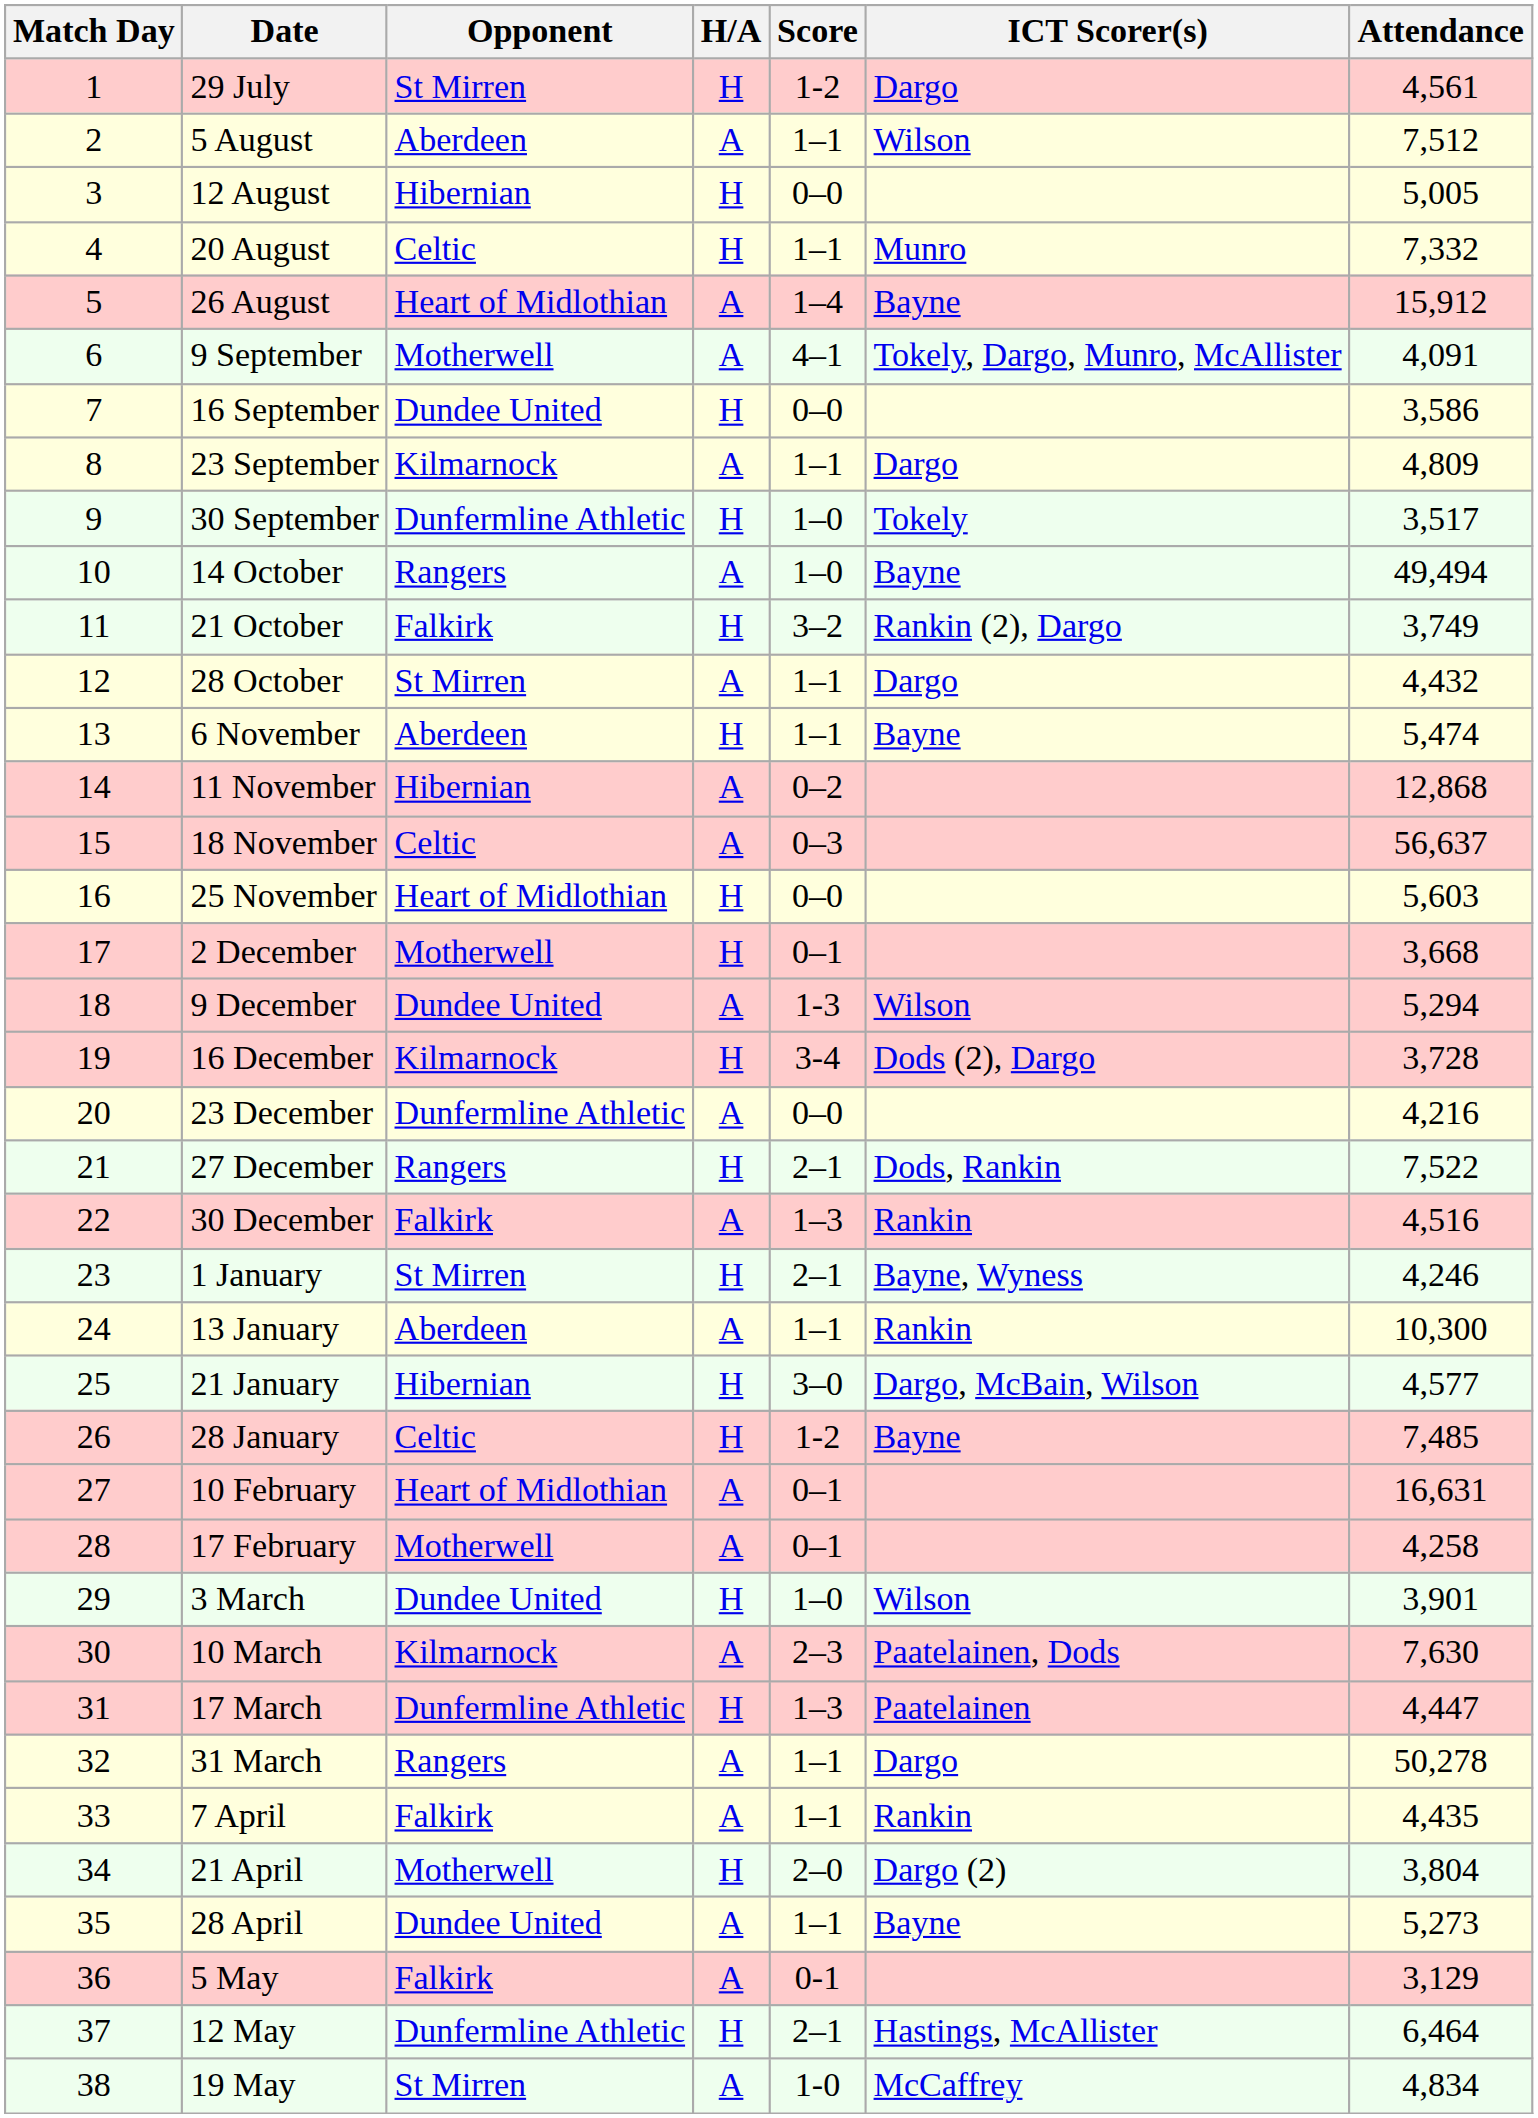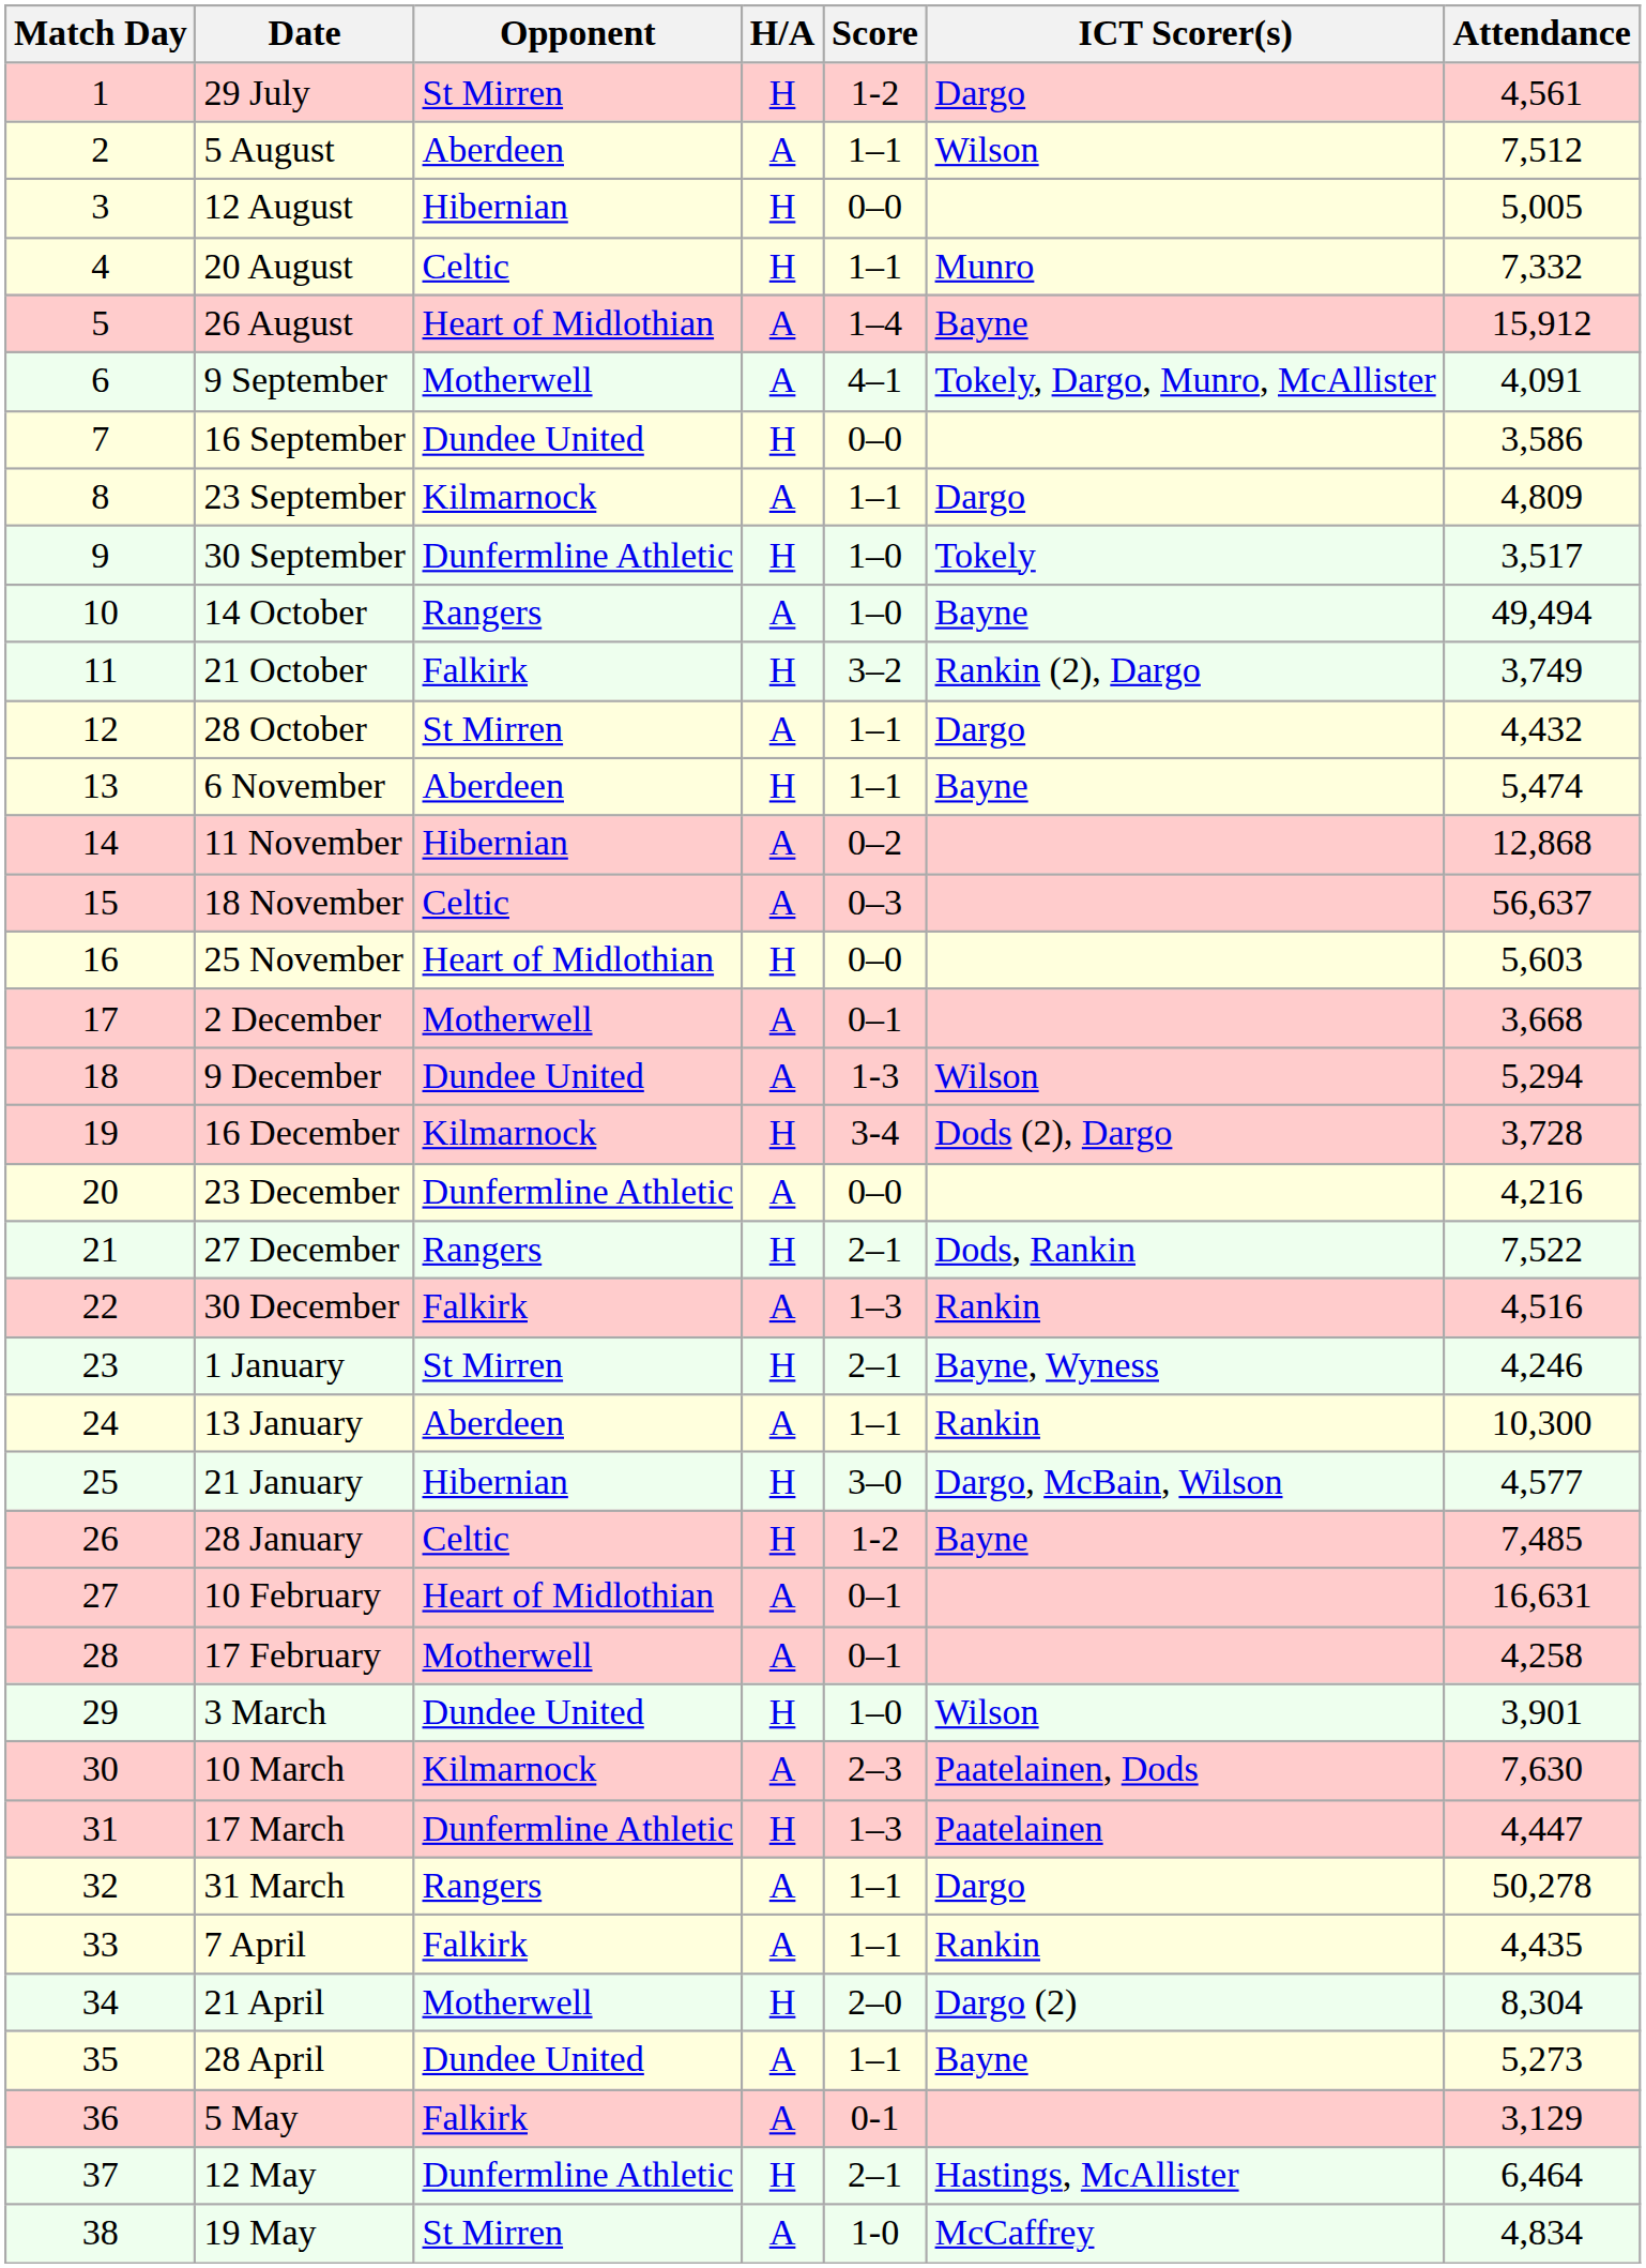 <table class="wikitable" style="text-align:center">
 <tr>
 <th>Match Day</th>
 <th>Date</th>
 <th>Opponent</th>
 <th>H/A</th>
 <th>Score</th>
 <th>ICT Scorer(s)</th>
 <th>Attendance</th>
 </tr>
 <tr bgcolor=#FFCCCC>
 <td>1</td>
 <td align=left>29 July</td>
 <td align=left><a href='#'>St Mirren</a></td>
 <td><a href='#'>H</a></td>
 <td>1-2</td>
 <td align=left><a href='#'>Dargo</a></td>
 <td>4,561</td>
 </tr>
 <tr bgcolor=#FFFFDD>
 <td>2</td>
 <td align=left>5 August</td>
 <td align=left><a href='#'>Aberdeen</a></td>
 <td><a href='#'>A</a></td>
 <td>1–1</td>
 <td align=left><a href='#'>Wilson</a></td>
 <td>7,512</td>
 </tr>
 <tr bgcolor=#FFFFDD>
 <td>3</td>
 <td align=left>12 August</td>
 <td align=left><a href='#'>Hibernian</a></td>
 <td><a href='#'>H</a></td>
 <td>0–0</td>
 <td align=left></td>
 <td>5,005</td>
 </tr>
 <tr bgcolor=#FFFFDD>
 <td>4</td>
 <td align=left>20 August</td>
 <td align=left><a href='#'>Celtic</a></td>
 <td><a href='#'>H</a></td>
 <td>1–1</td>
 <td align=left><a href='#'>Munro</a></td>
 <td>7,332</td>
 </tr>
 <tr bgcolor=#FFCCCC>
 <td>5</td>
 <td align=left>26 August</td>
 <td align=left><a href='#'>Heart of Midlothian</a></td>
 <td><a href='#'>A</a></td>
 <td>1–4</td>
 <td align=left><a href='#'>Bayne</a></td>
 <td>15,912</td>
 </tr>
 <tr bgcolor=#EEFFEE>
 <td>6</td>
 <td align=left>9 September</td>
 <td align=left><a href='#'>Motherwell</a></td>
 <td><a href='#'>A</a></td>
 <td>4–1</td>
 <td align=left><a href='#'>Tokely</a>, <a href='#'>Dargo</a>, <a href='#'>Munro</a>, <a href='#'>McAllister</a></td>
 <td>4,091</td>
 </tr>
 <tr bgcolor=#FFFFDD>
 <td>7</td>
 <td align=left>16 September</td>
 <td align=left><a href='#'>Dundee United</a></td>
 <td><a href='#'>H</a></td>
 <td>0–0</td>
 <td align=left></td>
 <td>3,586</td>
 </tr>
 <tr bgcolor=#FFFFDD>
 <td>8</td>
 <td align=left>23 September</td>
 <td align=left><a href='#'>Kilmarnock</a></td>
 <td><a href='#'>A</a></td>
 <td>1–1</td>
 <td align=left><a href='#'>Dargo</a></td>
 <td>4,809</td>
 </tr>
 <tr bgcolor=#EEFFEE>
 <td>9</td>
 <td align=left>30 September</td>
 <td align=left><a href='#'>Dunfermline Athletic</a></td>
 <td><a href='#'>H</a></td>
 <td>1–0</td>
 <td align=left><a href='#'>Tokely</a></td>
 <td>3,517</td>
 </tr>
 <tr bgcolor=#EEFFEE>
 <td>10</td>
 <td align=left>14 October</td>
 <td align=left><a href='#'>Rangers</a></td>
 <td><a href='#'>A</a></td>
 <td>1–0</td>
 <td align=left><a href='#'>Bayne</a></td>
 <td>49,494</td>
 </tr>
 <tr bgcolor=#EEFFEE>
 <td>11</td>
 <td align=left>21 October</td>
 <td align=left><a href='#'>Falkirk</a></td>
 <td><a href='#'>H</a></td>
 <td>3–2</td>
 <td align=left><a href='#'>Rankin</a> (2), <a href='#'>Dargo</a></td>
 <td>3,749</td>
 </tr>
 <tr bgcolor=#FFFFDD>
 <td>12</td>
 <td align=left>28 October</td>
 <td align=left><a href='#'>St Mirren</a></td>
 <td><a href='#'>A</a></td>
 <td>1–1</td>
 <td align=left><a href='#'>Dargo</a></td>
 <td>4,432</td>
 </tr>
 <tr bgcolor=#FFFFDD>
 <td>13</td>
 <td align=left>6 November</td>
 <td align=left><a href='#'>Aberdeen</a></td>
 <td><a href='#'>H</a></td>
 <td>1–1</td>
 <td align=left><a href='#'>Bayne</a></td>
 <td>5,474</td>
 </tr>
 <tr bgcolor=#FFCCCC>
 <td>14</td>
 <td align=left>11 November</td>
 <td align=left><a href='#'>Hibernian</a></td>
 <td><a href='#'>A</a></td>
 <td>0–2</td>
 <td align=left></td>
 <td>12,868</td>
 </tr>
 <tr bgcolor=#FFCCCC>
 <td>15</td>
 <td align=left>18 November</td>
 <td align=left><a href='#'>Celtic</a></td>
 <td><a href='#'>A</a></td>
 <td>0–3</td>
 <td align=left></td>
 <td>56,637</td>
 </tr>
 <tr bgcolor=#FFFFDD>
 <td>16</td>
 <td align=left>25 November</td>
 <td align=left><a href='#'>Heart of Midlothian</a></td>
 <td><a href='#'>H</a></td>
 <td>0–0</td>
 <td align=left></td>
 <td>5,603</td>
 </tr>
 <tr bgcolor=#FFCCCC>
 <td>17</td>
 <td align=left>2 December</td>
 <td align=left><a href='#'>Motherwell</a></td>
-<td><a href='#'>H</a></td>
+<td><a href='#'>A</a></td>
 <td>0–1</td>
 <td align=left></td>
 <td>3,668</td>
 </tr>
 <tr bgcolor=#FFCCCC>
 <td>18</td>
 <td align=left>9 December</td>
 <td align=left><a href='#'>Dundee United</a></td>
 <td><a href='#'>A</a></td>
 <td>1-3</td>
 <td align=left><a href='#'>Wilson</a></td>
 <td>5,294</td>
 </tr>
 <tr bgcolor=#FFCCCC>
 <td>19</td>
 <td align=left>16 December</td>
 <td align=left><a href='#'>Kilmarnock</a></td>
 <td><a href='#'>H</a></td>
 <td>3-4</td>
 <td align=left><a href='#'>Dods</a> (2), <a href='#'>Dargo</a></td>
 <td>3,728</td>
 </tr>
 <tr bgcolor=#FFFFDD>
 <td>20</td>
 <td align=left>23 December</td>
 <td align=left><a href='#'>Dunfermline Athletic</a></td>
 <td><a href='#'>A</a></td>
 <td>0–0</td>
 <td align=left></td>
 <td>4,216</td>
 </tr>
 <tr bgcolor=#EEFFEE>
 <td>21</td>
 <td align=left>27 December</td>
 <td align=left><a href='#'>Rangers</a></td>
 <td><a href='#'>H</a></td>
 <td>2–1</td>
 <td align=left><a href='#'>Dods</a>, <a href='#'>Rankin</a></td>
 <td>7,522</td>
 </tr>
 <tr bgcolor=#FFCCCC>
 <td>22</td>
 <td align=left>30 December</td>
 <td align=left><a href='#'>Falkirk</a></td>
 <td><a href='#'>A</a></td>
 <td>1–3</td>
 <td align=left><a href='#'>Rankin</a></td>
 <td>4,516</td>
 </tr>
 <tr bgcolor=#EEFFEE>
 <td>23</td>
 <td align=left>1 January</td>
 <td align=left><a href='#'>St Mirren</a></td>
 <td><a href='#'>H</a></td>
 <td>2–1</td>
 <td align=left><a href='#'>Bayne</a>, <a href='#'>Wyness</a></td>
 <td>4,246</td>
 </tr>
 <tr bgcolor=#FFFFDD>
 <td>24</td>
 <td align=left>13 January</td>
 <td align=left><a href='#'>Aberdeen</a></td>
 <td><a href='#'>A</a></td>
 <td>1–1</td>
 <td align=left><a href='#'>Rankin</a></td>
 <td>10,300</td>
 </tr>
 <tr bgcolor=#EEFFEE>
 <td>25</td>
 <td align=left>21 January</td>
 <td align=left><a href='#'>Hibernian</a></td>
 <td><a href='#'>H</a></td>
 <td>3–0</td>
 <td align=left><a href='#'>Dargo</a>, <a href='#'>McBain</a>, <a href='#'>Wilson</a></td>
 <td>4,577</td>
 </tr>
 <tr bgcolor=#FFCCCC>
 <td>26</td>
 <td align=left>28 January</td>
 <td align=left><a href='#'>Celtic</a></td>
 <td><a href='#'>H</a></td>
 <td>1-2</td>
 <td align=left><a href='#'>Bayne</a></td>
 <td>7,485</td>
 </tr>
 <tr bgcolor=#FFCCCC>
 <td>27</td>
 <td align=left>10 February</td>
 <td align=left><a href='#'>Heart of Midlothian</a></td>
 <td><a href='#'>A</a></td>
 <td>0–1</td>
 <td align=left></td>
 <td>16,631</td>
 </tr>
 <tr bgcolor=#FFCCCC>
 <td>28</td>
 <td align=left>17 February</td>
 <td align=left><a href='#'>Motherwell</a></td>
 <td><a href='#'>A</a></td>
 <td>0–1</td>
 <td align=left></td>
 <td>4,258</td>
 </tr>
 <tr bgcolor=#EEFFEE>
 <td>29</td>
 <td align=left>3 March</td>
 <td align=left><a href='#'>Dundee United</a></td>
 <td><a href='#'>H</a></td>
 <td>1–0</td>
 <td align=left><a href='#'>Wilson</a></td>
 <td>3,901</td>
 </tr>
 <tr bgcolor=#FFCCCC>
 <td>30</td>
 <td align=left>10 March</td>
 <td align=left><a href='#'>Kilmarnock</a></td>
 <td><a href='#'>A</a></td>
 <td>2–3</td>
 <td align=left><a href='#'>Paatelainen</a>, <a href='#'>Dods</a></td>
 <td>7,630</td>
 </tr>
 <tr bgcolor=#FFCCCC>
 <td>31</td>
 <td align=left>17 March</td>
 <td align=left><a href='#'>Dunfermline Athletic</a></td>
 <td><a href='#'>H</a></td>
 <td>1–3</td>
 <td align=left><a href='#'>Paatelainen</a></td>
 <td>4,447</td>
 </tr>
 <tr bgcolor=#FFFFDD>
 <td>32</td>
 <td align=left>31 March</td>
 <td align=left><a href='#'>Rangers</a></td>
 <td><a href='#'>A</a></td>
 <td>1–1</td>
 <td align=left><a href='#'>Dargo</a></td>
 <td>50,278</td>
 </tr>
 <tr bgcolor=#FFFFDD>
 <td>33</td>
 <td align=left>7 April</td>
 <td align=left><a href='#'>Falkirk</a></td>
 <td><a href='#'>A</a></td>
 <td>1–1</td>
 <td align=left><a href='#'>Rankin</a></td>
 <td>4,435</td>
 </tr>
 <tr bgcolor=#EEFFEE>
 <td>34</td>
 <td align=left>21 April</td>
 <td align=left><a href='#'>Motherwell</a></td>
 <td><a href='#'>H</a></td>
 <td>2–0</td>
 <td align=left><a href='#'>Dargo</a> (2)</td>
-<td>3,804</td>
+<td>8,304</td>
 </tr>
 <tr bgcolor=#FFFFDD>
 <td>35</td>
 <td align=left>28 April</td>
 <td align=left><a href='#'>Dundee United</a></td>
 <td><a href='#'>A</a></td>
 <td>1–1</td>
 <td align=left><a href='#'>Bayne</a></td>
 <td>5,273</td>
 </tr>
 <tr bgcolor=#FFCCCC>
 <td>36</td>
 <td align=left>5 May</td>
 <td align=left><a href='#'>Falkirk</a></td>
 <td><a href='#'>A</a></td>
 <td>0-1</td>
 <td align=left></td>
 <td>3,129</td>
 </tr>
 <tr bgcolor=#EEFFEE>
 <td>37</td>
 <td align=left>12 May</td>
 <td align=left><a href='#'>Dunfermline Athletic</a></td>
 <td><a href='#'>H</a></td>
 <td>2–1</td>
 <td align=left><a href='#'>Hastings</a>, <a href='#'>McAllister</a></td>
 <td>6,464</td>
 </tr>
 <tr bgcolor=#EEFFEE>
 <td>38</td>
 <td align=left>19 May</td>
 <td align=left><a href='#'>St Mirren</a></td>
 <td><a href='#'>A</a></td>
 <td>1-0</td>
 <td align=left><a href='#'>McCaffrey</a></td>
 <td>4,834</td>
 </tr>
 <tr>
 </tr>
 </table>
